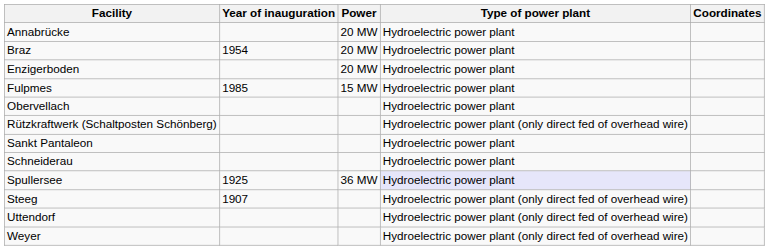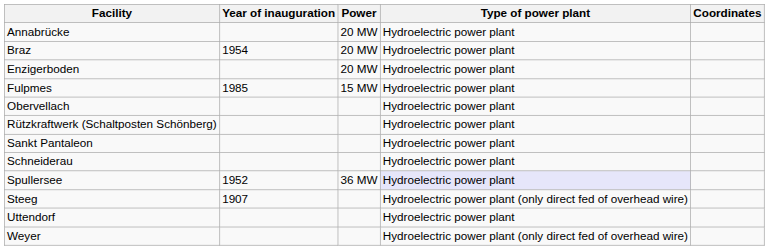 <table class="wikitable sortable">
 <tr>
 <th>Facility</th>
 <th>Year of inauguration</th>
 <th>Power</th>
 <th>Type of power plant</th>
 <th>Coordinates</th>
 </tr>
 <tr>
 <td>Annabrücke</td>
 <td></td>
 <td>20 MW</td>
 <td>Hydroelectric power plant</td>
 <td></td>
 </tr>
 <tr>
 <td>Braz</td>
 <td>1954</td>
 <td>20 MW</td>
 <td>Hydroelectric power plant</td>
 <td></td>
 </tr>
 <tr>
 <td>Enzigerboden</td>
 <td></td>
 <td>20 MW</td>
 <td>Hydroelectric power plant</td>
 <td></td>
 </tr>
 <tr>
 <td>Fulpmes</td>
 <td>1985</td>
 <td>15 MW</td>
 <td>Hydroelectric power plant</td>
 <td></td>
 </tr>
 <tr>
 <td>Obervellach</td>
 <td></td>
 <td></td>
 <td>Hydroelectric power plant</td>
 <td></td>
 </tr>
 <tr>
 <td>Rützkraftwerk (Schaltposten Schönberg)</td>
 <td></td>
 <td></td>
-<td>Hydroelectric power plant (only direct fed of overhead wire)</td>
+<td>Hydroelectric power plant</td>
 <td></td>
 </tr>
 <tr>
 <td>Sankt Pantaleon</td>
 <td></td>
 <td></td>
 <td>Hydroelectric power plant</td>
 <td></td>
 </tr>
 <tr>
 <td>Schneiderau</td>
 <td></td>
 <td></td>
 <td>Hydroelectric power plant</td>
 <td></td>
 </tr>
 <tr>
 <td>Spullersee</td>
-<td>1925</td>
+<td>1952</td>
 <td>36 MW</td>
 <td style="background: lavender;">Hydroelectric power plant</td>
 <td></td>
 </tr>
 <tr>
 <td>Steeg</td>
 <td>1907</td>
 <td></td>
 <td>Hydroelectric power plant (only direct fed of overhead wire)</td>
 <td></td>
 </tr>
 <tr>
 <td>Uttendorf</td>
 <td></td>
 <td></td>
-<td>Hydroelectric power plant (only direct fed of overhead wire)</td>
+<td>Hydroelectric power plant</td>
 <td></td>
 </tr>
 <tr>
 <td>Weyer</td>
 <td></td>
 <td></td>
 <td>Hydroelectric power plant (only direct fed of overhead wire)</td>
 <td></td>
 </tr>
 </table>
